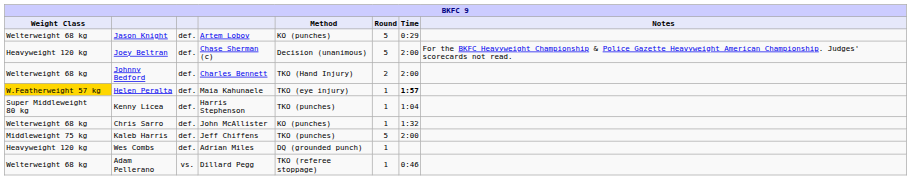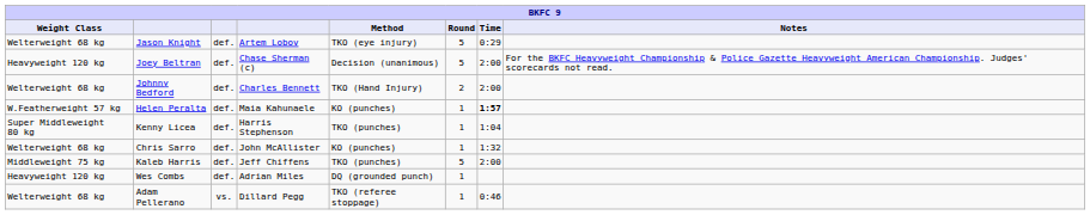 <table class="wikitable" style="font-size: 80%;">
 <tr>
 <th colspan="8" style="background-color: #ccf; color: #000080; text-align: center;"><strong>BKFC 9</strong></th>
 </tr>
 <tr>
 <th colspan="1" style="background-color: #E6E8FA; color: #000000; text-align: center;">Weight Class</th>
 <th colspan="1" style="background-color: #E6E8FA; color: #000000; text-align: center;"></th>
 <th colspan="1" style="background-color: #E6E8FA; color: #000000; text-align: center;"></th>
 <th colspan="1" style="background-color: #E6E8FA; color: #000000; text-align: center;"></th>
 <th colspan="1" style="background-color: #E6E8FA; color: #000000; text-align: center;">Method</th>
 <th colspan="1" style="background-color: #E6E8FA; color: #000000; text-align: center;">Round</th>
 <th colspan="1" style="background-color: #E6E8FA; color: #000000; text-align: center;">Time</th>
 <th colspan="1" style="background-color: #E6E8FA; color: #000000; text-align: center;">Notes</th>
 </tr>
 <tr>
 <td>Welterweight 68 kg</td>
 <td> <a href='#'>Jason Knight</a></td>
 <td align=center>def.</td>
 <td> <a href='#'>Artem Lobov</a></td>
-<td>KO (punches)</td>
+<td>TKO (eye injury)</td>
 <td align=center>5</td>
 <td align=center>0:29</td>
 <td></td>
 </tr>
 <tr>
 <td>Heavyweight 120 kg</td>
 <td> <a href='#'>Joey Beltran</a></td>
 <td align=center>def.</td>
 <td> <a href='#'>Chase Sherman</a> (c)</td>
 <td>Decision (unanimous)</td>
 <td align=center>5</td>
 <td align=center>2:00</td>
 <td>For the <a href='#'>BKFC Heavyweight Championship</a> & <a href='#'>Police Gazette Heavyweight American Championship</a>. Judges' scorecards not read.</td>
 </tr>
 <tr>
 <td>Welterweight 68 kg</td>
 <td> <a href='#'>Johnny Bedford</a></td>
 <td align=center>def.</td>
 <td> <a href='#'>Charles Bennett</a></td>
 <td>TKO (Hand Injury)</td>
 <td align=center>2</td>
 <td align=center>2:00</td>
 <td></td>
 </tr>
 <tr>
-<td style="background: gold;">W.Featherweight 57 kg</td>
+<td>W.Featherweight 57 kg</td>
 <td> <a href='#'>Helen Peralta</a></td>
 <td align=center>def.</td>
 <td> Maia Kahunaele</td>
-<td>TKO (eye injury)</td>
+<td>KO (punches)</td>
 <td align=center>1</td>
 <td align=center><strong>1:57</strong></td>
 <td></td>
 </tr>
 <tr>
 <td>Super Middleweight 80 kg</td>
 <td> Kenny Licea</td>
 <td align=center>def.</td>
 <td> Harris Stephenson</td>
 <td>TKO (punches)</td>
 <td align=center>1</td>
 <td align=center>1:04</td>
 <td></td>
 </tr>
 <tr>
 <td>Welterweight 68 kg</td>
 <td> Chris Sarro</td>
 <td align=center>def.</td>
 <td> John McAllister</td>
 <td>KO (punches)</td>
 <td align=center>1</td>
 <td align=center>1:32</td>
 <td></td>
 </tr>
 <tr>
 <td>Middleweight 75 kg</td>
 <td> Kaleb Harris</td>
 <td align=center>def.</td>
 <td> Jeff Chiffens</td>
 <td>TKO (punches)</td>
 <td align=center>5</td>
 <td align=center>2:00</td>
 <td></td>
 </tr>
 <tr>
 <td>Heavyweight 120 kg</td>
 <td> Wes Combs</td>
 <td align=center>def.</td>
 <td> Adrian Miles</td>
 <td>DQ (grounded punch)</td>
 <td align=center>1</td>
 <td align=center></td>
 <td></td>
 </tr>
 <tr>
 <td>Welterweight 68 kg</td>
 <td> Adam Pellerano</td>
 <td align=center>vs.</td>
 <td> Dillard Pegg</td>
 <td>TKO (referee stoppage)</td>
 <td align=center>1</td>
 <td align=center>0:46</td>
 <td></td>
 </tr>
 </table>
